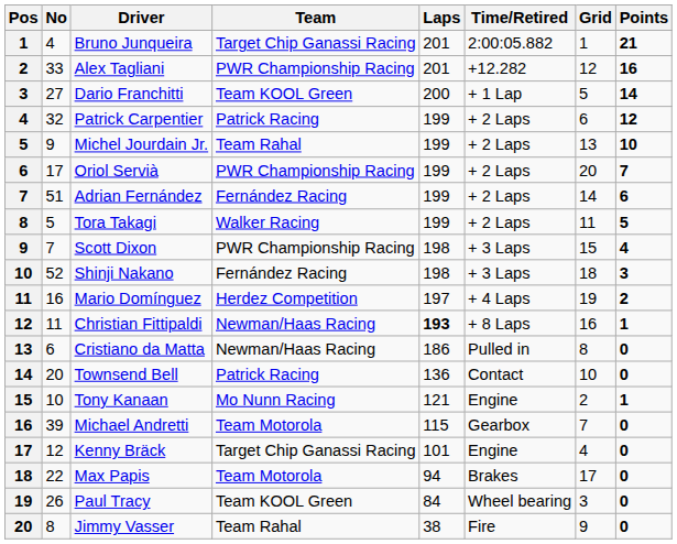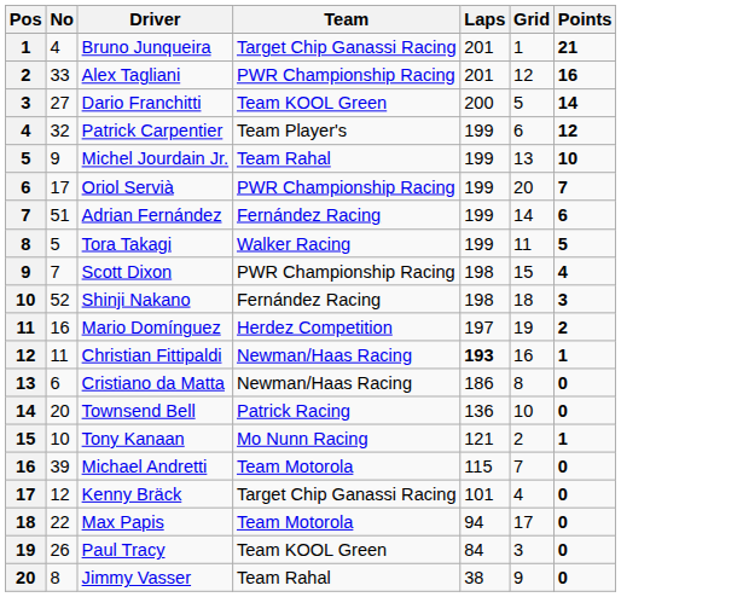 <table class="wikitable" style="font-size:95%;">
 <tr>
 <th>Pos</th>
 <th>No</th>
 <th>Driver</th>
 <th>Team</th>
 <th>Laps</th>
-<th>Time/Retired</th>
 <th>Grid</th>
 <th>Points</th>
 </tr>
 <tr>
 <th>1</th>
 <td>4</td>
 <td> <a href='#'>Bruno Junqueira</a></td>
 <td><a href='#'>Target Chip Ganassi Racing</a></td>
 <td>201</td>
-<td>2:00:05.882</td>
 <td>1</td>
 <td><strong>21</strong></td>
 </tr>
 <tr>
 <th>2</th>
 <td>33</td>
 <td> <a href='#'>Alex Tagliani</a></td>
 <td><a href='#'>PWR Championship Racing</a></td>
 <td>201</td>
-<td>+12.282</td>
 <td>12</td>
 <td><strong>16</strong></td>
 </tr>
 <tr>
 <th>3</th>
 <td>27</td>
 <td> <a href='#'>Dario Franchitti</a></td>
 <td><a href='#'>Team KOOL Green</a></td>
 <td>200</td>
-<td>+ 1 Lap</td>
 <td>5</td>
 <td><strong>14</strong></td>
 </tr>
 <tr>
 <th>4</th>
 <td>32</td>
 <td> <a href='#'>Patrick Carpentier</a></td>
-<td><a href='#'>Patrick Racing</a></td>
+<td>Team Player's</td>
 <td>199</td>
-<td>+ 2 Laps</td>
 <td>6</td>
 <td><strong>12</strong></td>
 </tr>
 <tr>
 <th>5</th>
 <td>9</td>
 <td> <a href='#'>Michel Jourdain Jr.</a></td>
 <td><a href='#'>Team Rahal</a></td>
 <td>199</td>
-<td>+ 2 Laps</td>
 <td>13</td>
 <td><strong>10</strong></td>
 </tr>
 <tr>
 <th>6</th>
 <td>17</td>
 <td> <a href='#'>Oriol Servià</a></td>
 <td><a href='#'>PWR Championship Racing</a></td>
 <td>199</td>
-<td>+ 2 Laps</td>
 <td>20</td>
 <td><strong>7</strong></td>
 </tr>
 <tr>
 <th>7</th>
 <td>51</td>
 <td> <a href='#'>Adrian Fernández</a></td>
 <td><a href='#'>Fernández Racing</a></td>
 <td>199</td>
-<td>+ 2 Laps</td>
 <td>14</td>
 <td><strong>6</strong></td>
 </tr>
 <tr>
 <th>8</th>
 <td>5</td>
 <td> <a href='#'>Tora Takagi</a></td>
 <td><a href='#'>Walker Racing</a></td>
 <td>199</td>
-<td>+ 2 Laps</td>
 <td>11</td>
 <td><strong>5</strong></td>
 </tr>
 <tr>
 <th>9</th>
 <td>7</td>
 <td> <a href='#'>Scott Dixon</a></td>
 <td>PWR Championship Racing</td>
 <td>198</td>
-<td>+ 3 Laps</td>
 <td>15</td>
 <td><strong>4</strong></td>
 </tr>
 <tr>
 <th>10</th>
 <td>52</td>
 <td> <a href='#'>Shinji Nakano</a></td>
 <td>Fernández Racing</td>
 <td>198</td>
-<td>+ 3 Laps</td>
 <td>18</td>
 <td><strong>3</strong></td>
 </tr>
 <tr>
 <th>11</th>
 <td>16</td>
 <td> <a href='#'>Mario Domínguez</a></td>
 <td><a href='#'>Herdez Competition</a></td>
 <td>197</td>
-<td>+ 4 Laps</td>
 <td>19</td>
 <td><strong>2</strong></td>
 </tr>
 <tr>
 <th>12</th>
 <td>11</td>
 <td> <a href='#'>Christian Fittipaldi</a></td>
 <td><a href='#'>Newman/Haas Racing</a></td>
 <td><strong>193</strong></td>
-<td>+ 8 Laps</td>
 <td>16</td>
 <td><strong>1</strong></td>
 </tr>
 <tr>
 <th>13</th>
 <td>6</td>
 <td> <a href='#'>Cristiano da Matta</a></td>
 <td>Newman/Haas Racing</td>
 <td>186</td>
-<td>Pulled in</td>
 <td>8</td>
 <td><strong>0</strong></td>
 </tr>
 <tr>
 <th>14</th>
 <td>20</td>
 <td> <a href='#'>Townsend Bell</a></td>
 <td><a href='#'>Patrick Racing</a></td>
 <td>136</td>
-<td>Contact</td>
 <td>10</td>
 <td><strong>0</strong></td>
 </tr>
 <tr>
 <th>15</th>
 <td>10</td>
 <td> <a href='#'>Tony Kanaan</a></td>
 <td><a href='#'>Mo Nunn Racing</a></td>
 <td>121</td>
-<td>Engine</td>
 <td>2</td>
 <td><strong>1</strong></td>
 </tr>
 <tr>
 <th>16</th>
 <td>39</td>
 <td> <a href='#'>Michael Andretti</a></td>
 <td><a href='#'>Team Motorola</a></td>
 <td>115</td>
-<td>Gearbox</td>
 <td>7</td>
 <td><strong>0</strong></td>
 </tr>
 <tr>
 <th>17</th>
 <td>12</td>
 <td> <a href='#'>Kenny Bräck</a></td>
 <td>Target Chip Ganassi Racing</td>
 <td>101</td>
-<td>Engine</td>
 <td>4</td>
 <td><strong>0</strong></td>
 </tr>
 <tr>
 <th>18</th>
 <td>22</td>
 <td> <a href='#'>Max Papis</a></td>
 <td><a href='#'>Team Motorola</a></td>
 <td>94</td>
-<td>Brakes</td>
 <td>17</td>
 <td><strong>0</strong></td>
 </tr>
 <tr>
 <th>19</th>
 <td>26</td>
 <td> <a href='#'>Paul Tracy</a></td>
 <td>Team KOOL Green</td>
 <td>84</td>
-<td>Wheel bearing</td>
 <td>3</td>
 <td><strong>0</strong></td>
 </tr>
 <tr>
 <th>20</th>
 <td>8</td>
 <td> <a href='#'>Jimmy Vasser</a></td>
 <td>Team Rahal</td>
 <td>38</td>
-<td>Fire</td>
 <td>9</td>
 <td><strong>0</strong></td>
 </tr>
 </table>
